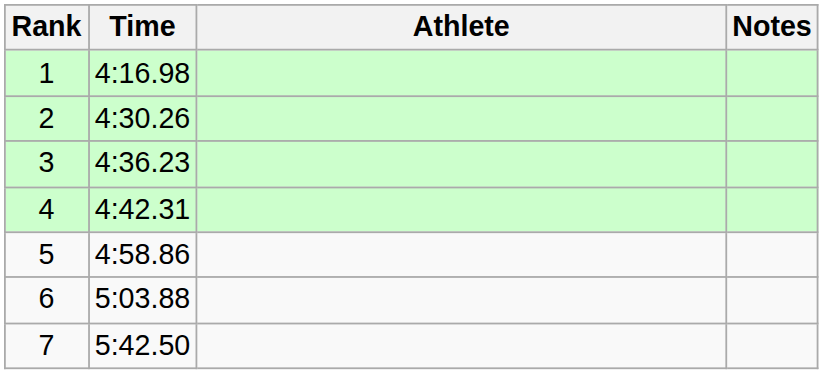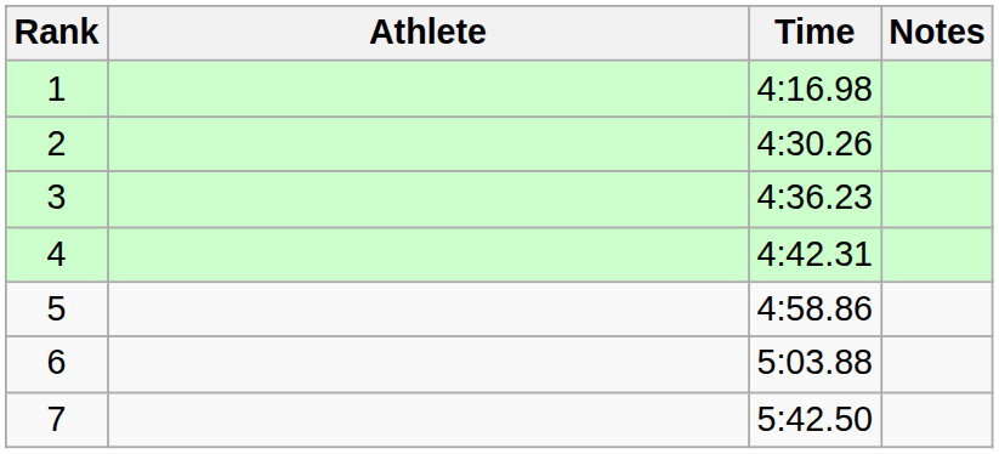 <table class="wikitable" style="text-align:center">
 <tr>
 <th>Rank</th>
+<th Style="width:18em">Athlete</th>
 <th>Time</th>
-<th Style="width:18em">Athlete</th>
 <th>Notes</th>
 </tr>
 <tr style="background:#cfc">
 <td>1</td>
+<td style="text-align:left"></td>
 <td>4:16.98</td>
-<td style="text-align:left"></td>
 <td></td>
 </tr>
 <tr style="background:#cfc">
 <td>2</td>
+<td style="text-align:left"></td>
 <td>4:30.26</td>
-<td style="text-align:left"></td>
 <td></td>
 </tr>
 <tr style="background:#cfc">
 <td>3</td>
+<td style="text-align:left"></td>
 <td>4:36.23</td>
-<td style="text-align:left"></td>
 <td></td>
 </tr>
 <tr style="background:#cfc">
 <td>4</td>
+<td style="text-align:left"></td>
 <td>4:42.31</td>
-<td style="text-align:left"></td>
 <td></td>
 </tr>
 <tr>
 <td>5</td>
+<td style="text-align:left"></td>
 <td>4:58.86</td>
-<td style="text-align:left"></td>
 <td></td>
 </tr>
 <tr>
 <td>6</td>
+<td style="text-align:left"></td>
 <td>5:03.88</td>
-<td style="text-align:left"></td>
 <td></td>
 </tr>
 <tr>
 <td>7</td>
+<td style="text-align:left"></td>
 <td>5:42.50</td>
-<td style="text-align:left"></td>
 <td></td>
 </tr>
 </table>
